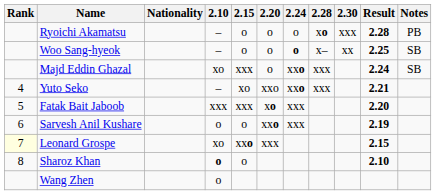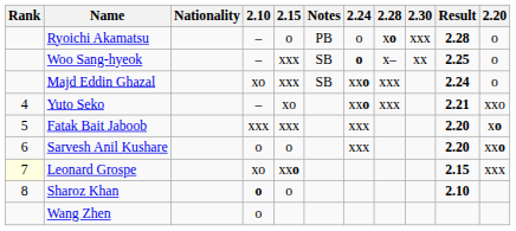 <table class="wikitable sortable" style="text-align:center">
 <tr>
 <th>Rank</th>
 <th>Name</th>
 <th>Nationality</th>
 <th>2.10</th>
 <th>2.15</th>
-<th>2.20</th>
+<th>Notes</th>
 <th>2.24</th>
 <th>2.28</th>
 <th>2.30</th>
 <th>Result</th>
-<th>Notes</th>
+<th>2.20</th>
 </tr>
 <tr>
 <td></td>
 <td align=left><a href='#'>Ryoichi Akamatsu</a></td>
 <td align=left></td>
 <td>–</td>
 <td>o</td>
-<td>o</td>
+<td>PB</td>
 <td>o</td>
 <td>x<strong>o</strong></td>
 <td>xxx</td>
 <td><strong>2.28</strong></td>
-<td>PB</td>
+<td>o</td>
 </tr>
 <tr>
 <td></td>
 <td align=left><a href='#'>Woo Sang-hyeok</a></td>
 <td align=left></td>
 <td>–</td>
-<td>o</td>
-<td>o</td>
+<td>xxx</td>
+<td>SB</td>
 <td><strong>o</strong></td>
 <td>x–</td>
 <td>xx</td>
 <td><strong>2.25</strong></td>
-<td>SB</td>
+<td>o</td>
 </tr>
 <tr>
 <td></td>
 <td align=left><a href='#'>Majd Eddin Ghazal</a></td>
 <td align=left></td>
 <td>xo</td>
 <td>xxx</td>
-<td>o</td>
+<td>SB</td>
 <td>xx<strong>o</strong></td>
 <td>xxx</td>
 <td></td>
 <td><strong>2.24</strong></td>
-<td>SB</td>
+<td>o</td>
 </tr>
 <tr>
 <td>4</td>
 <td align=left><a href='#'>Yuto Seko</a></td>
 <td align=left></td>
 <td>–</td>
 <td>xo</td>
-<td>xxo</td>
+<td></td>
 <td>xx<strong>o</strong></td>
 <td>xxx</td>
 <td></td>
 <td><strong>2.21</strong></td>
-<td></td>
+<td>xxo</td>
 </tr>
 <tr>
 <td>5</td>
 <td align=left><a href='#'>Fatak Bait Jaboob</a></td>
 <td align=left></td>
 <td>xxx</td>
 <td>xxx</td>
-<td>x<strong>o</strong></td>
+<td></td>
 <td>xxx</td>
 <td></td>
 <td></td>
 <td><strong>2.20</strong></td>
-<td></td>
+<td>x<strong>o</strong></td>
 </tr>
 <tr>
 <td>6</td>
 <td align=left><a href='#'>Sarvesh Anil Kushare</a></td>
 <td align=left></td>
 <td>o</td>
 <td>o</td>
-<td>xx<strong>o</strong></td>
+<td></td>
 <td>xxx</td>
 <td></td>
 <td></td>
-<td><strong>2.19</strong></td>
-<td></td>
+<td><strong>2.20</strong></td>
+<td>xx<strong>o</strong></td>
 </tr>
 <tr>
 <td style="background: lightyellow;">7</td>
 <td align=left><a href='#'>Leonard Grospe</a></td>
 <td align=left></td>
 <td>xo</td>
 <td>xx<strong>o</strong></td>
-<td>xxx</td>
+<td></td>
 <td></td>
 <td></td>
 <td></td>
 <td><strong>2.15</strong></td>
-<td></td>
+<td>xxx</td>
 </tr>
 <tr>
 <td>8</td>
 <td align=left><a href='#'>Sharoz Khan</a></td>
 <td align=left></td>
 <td><strong>o</strong></td>
 <td>o</td>
 <td></td>
 <td></td>
 <td></td>
 <td></td>
 <td><strong>2.10</strong></td>
 <td></td>
 </tr>
 <tr>
 <td></td>
 <td align=left><a href='#'>Wang Zhen</a></td>
 <td align=left></td>
 <td>o</td>
 <td></td>
 <td></td>
 <td></td>
 <td></td>
 <td></td>
 <td><strong></strong></td>
 <td></td>
 </tr>
 </table>
